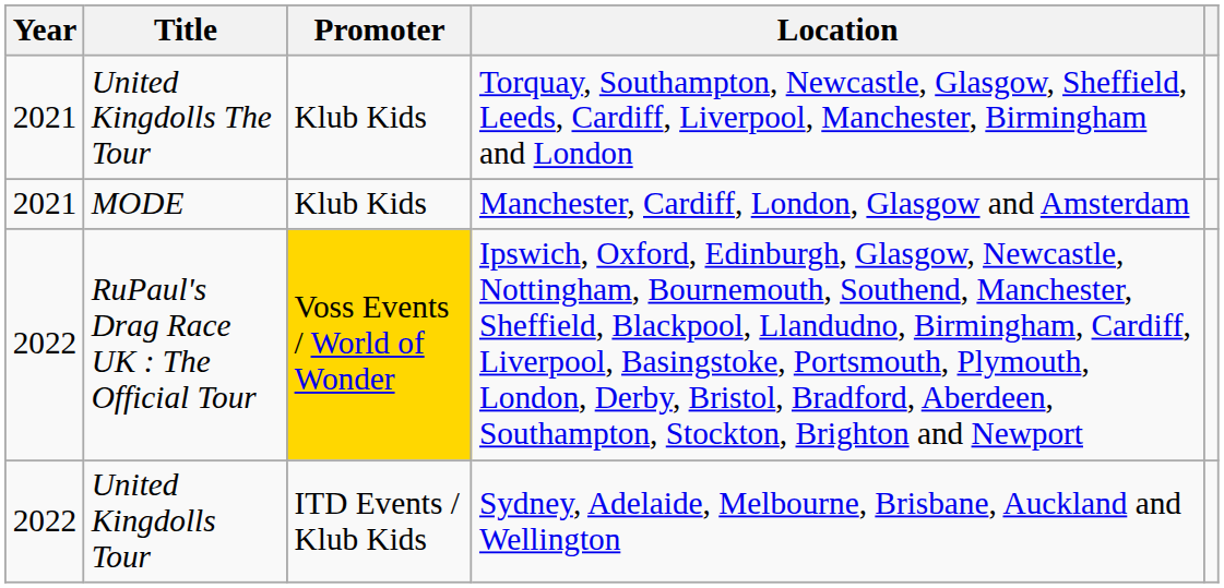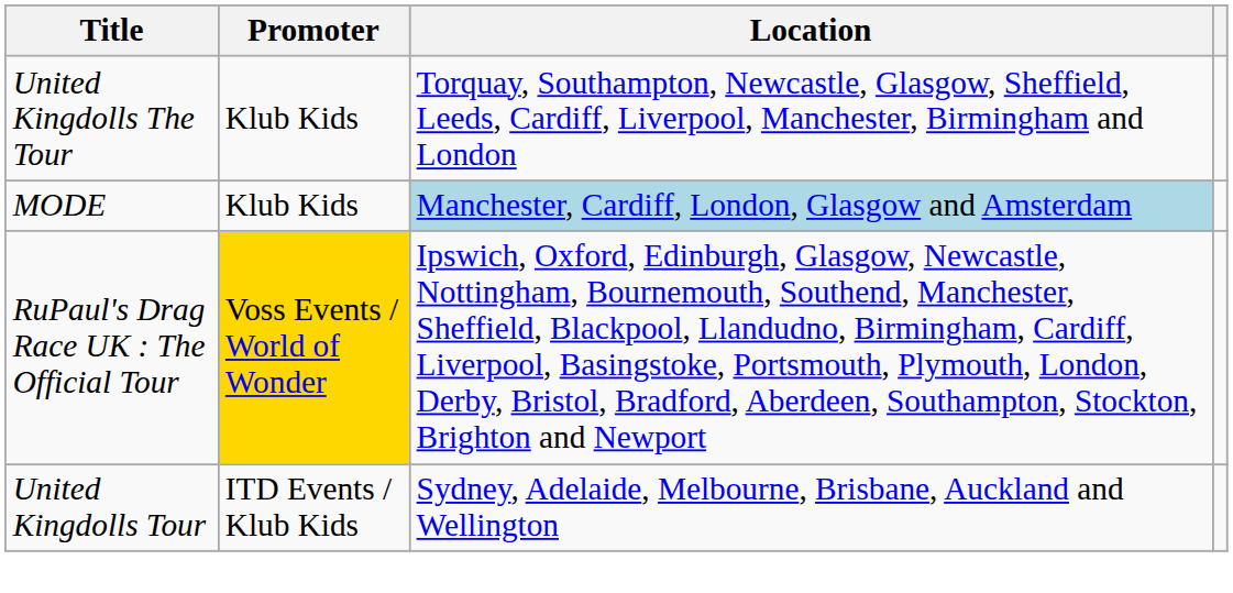 <table class="wikitable plainrowheaders sortable">
 <tr>
-<th scope="col">Year</th>
 <th scope="col">Title</th>
 <th scope="col">Promoter</th>
 <th scope="col">Location</th>
 <th style="text-align: center;" class="unsortable"></th>
 </tr>
 <tr>
-<td>2021</td>
 <td><em>United Kingdolls The Tour</em></td>
 <td>Klub Kids</td>
 <td><a href='#'>Torquay</a>, <a href='#'>Southampton</a>, <a href='#'>Newcastle</a>, <a href='#'>Glasgow</a>, <a href='#'>Sheffield</a>, <a href='#'>Leeds</a>, <a href='#'>Cardiff</a>, <a href='#'>Liverpool</a>, <a href='#'>Manchester</a>, <a href='#'>Birmingham</a> and <a href='#'>London</a></td>
 <td></td>
 </tr>
 <tr>
-<td>2021</td>
 <td><em>MODE</em></td>
 <td>Klub Kids</td>
-<td><a href='#'>Manchester</a>, <a href='#'>Cardiff</a>, <a href='#'>London</a>, <a href='#'>Glasgow</a> and <a href='#'>Amsterdam</a></td>
+<td style="background: lightblue;"><a href='#'>Manchester</a>, <a href='#'>Cardiff</a>, <a href='#'>London</a>, <a href='#'>Glasgow</a> and <a href='#'>Amsterdam</a></td>
 <td></td>
 </tr>
 <tr>
-<td>2022</td>
 <td><em>RuPaul's Drag Race UK : The Official Tour</em></td>
 <td style="background: gold;">Voss Events / <a href='#'>World of Wonder</a></td>
 <td><a href='#'>Ipswich</a>, <a href='#'>Oxford</a>, <a href='#'>Edinburgh</a>, <a href='#'>Glasgow</a>, <a href='#'>Newcastle</a>, <a href='#'>Nottingham</a>, <a href='#'>Bournemouth</a>, <a href='#'>Southend</a>, <a href='#'>Manchester</a>, <a href='#'>Sheffield</a>, <a href='#'>Blackpool</a>, <a href='#'>Llandudno</a>, <a href='#'>Birmingham</a>, <a href='#'>Cardiff</a>, <a href='#'>Liverpool</a>, <a href='#'>Basingstoke</a>, <a href='#'>Portsmouth</a>, <a href='#'>Plymouth</a>, <a href='#'>London</a>, <a href='#'>Derby</a>, <a href='#'>Bristol</a>, <a href='#'>Bradford</a>, <a href='#'>Aberdeen</a>, <a href='#'>Southampton</a>, <a href='#'>Stockton</a>, <a href='#'>Brighton</a> and <a href='#'>Newport</a></td>
 <td></td>
 </tr>
 <tr>
-<td>2022</td>
 <td><em>United Kingdolls Tour</em></td>
 <td>ITD Events / Klub Kids</td>
 <td><a href='#'>Sydney</a>, <a href='#'>Adelaide</a>, <a href='#'>Melbourne</a>, <a href='#'>Brisbane</a>, <a href='#'>Auckland</a> and <a href='#'>Wellington</a></td>
 <td></td>
 </tr>
 </table>
